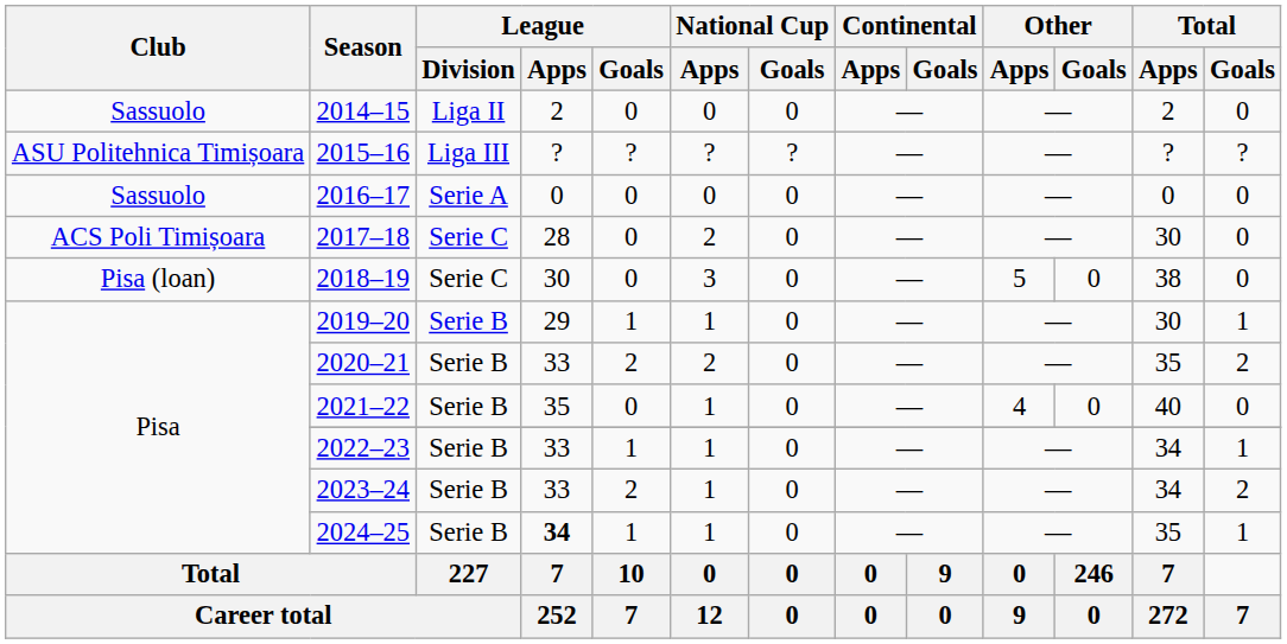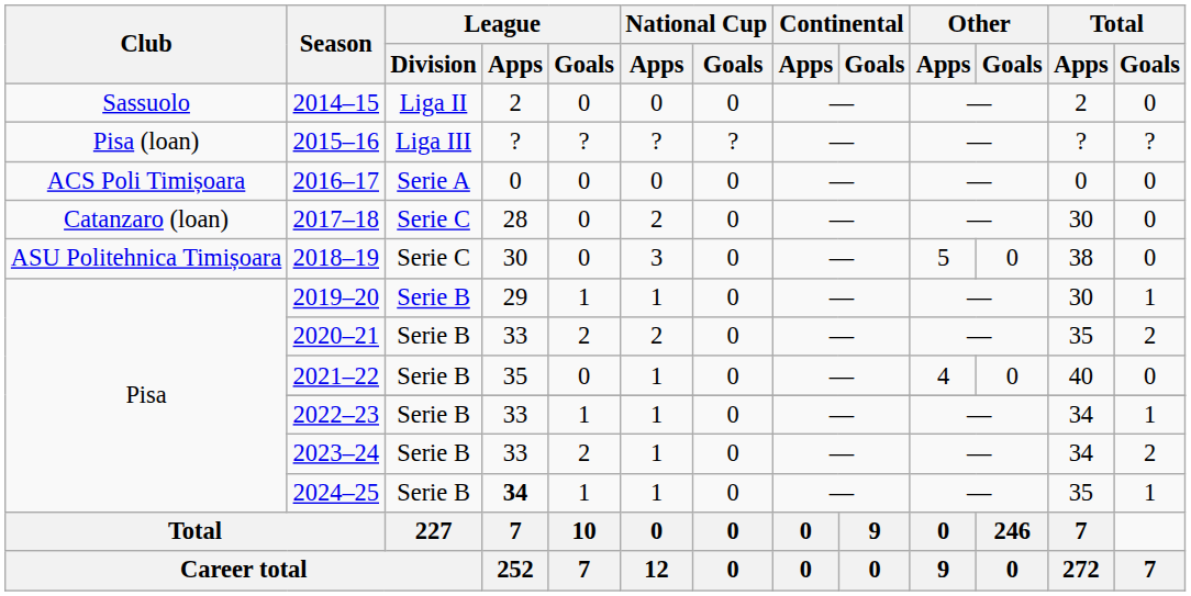 <table class="wikitable" style="text-align:center">
 <tr>
 <th rowspan="2">Club</th>
 <th rowspan="2">Season</th>
 <th colspan="3">League</th>
 <th colspan="2">National Cup</th>
 <th colspan="2">Continental</th>
 <th colspan="2">Other</th>
 <th colspan="2">Total</th>
 </tr>
 <tr>
 <th>Division</th>
 <th>Apps</th>
 <th>Goals</th>
 <th>Apps</th>
 <th>Goals</th>
 <th>Apps</th>
 <th>Goals</th>
 <th>Apps</th>
 <th>Goals</th>
 <th>Apps</th>
 <th>Goals</th>
 </tr>
 <tr>
 <td><a href='#'>Sassuolo</a></td>
 <td><a href='#'>2014–15</a></td>
 <td><a href='#'>Liga II</a></td>
 <td>2</td>
 <td>0</td>
 <td>0</td>
 <td>0</td>
 <td colspan="2">—</td>
 <td colspan="2">—</td>
 <td>2</td>
 <td>0</td>
 </tr>
 <tr>
-<td><a href='#'>ASU Politehnica Timișoara</a></td>
+<td><a href='#'>Pisa</a> (loan)</td>
 <td><a href='#'>2015–16</a></td>
 <td><a href='#'>Liga III</a></td>
 <td>?</td>
 <td>?</td>
 <td>?</td>
 <td>?</td>
 <td colspan="2">—</td>
 <td colspan="2">—</td>
 <td>?</td>
 <td>?</td>
 </tr>
 <tr>
-<td><a href='#'>Sassuolo</a></td>
+<td><a href='#'>ACS Poli Timișoara</a></td>
 <td><a href='#'>2016–17</a></td>
 <td><a href='#'>Serie A</a></td>
 <td>0</td>
 <td>0</td>
 <td>0</td>
 <td>0</td>
 <td colspan="2">—</td>
 <td colspan="2">—</td>
 <td>0</td>
 <td>0</td>
 </tr>
 <tr>
-<td><a href='#'>ACS Poli Timișoara</a></td>
+<td><a href='#'>Catanzaro</a> (loan)</td>
 <td><a href='#'>2017–18</a></td>
 <td><a href='#'>Serie C</a></td>
 <td>28</td>
 <td>0</td>
 <td>2</td>
 <td>0</td>
 <td colspan="2">—</td>
 <td colspan="2">—</td>
 <td>30</td>
 <td>0</td>
 </tr>
 <tr>
-<td><a href='#'>Pisa</a> (loan)</td>
+<td><a href='#'>ASU Politehnica Timișoara</a></td>
 <td><a href='#'>2018–19</a></td>
 <td>Serie C</td>
 <td>30</td>
 <td>0</td>
 <td>3</td>
 <td>0</td>
 <td colspan="2">—</td>
 <td>5</td>
 <td>0</td>
 <td>38</td>
 <td>0</td>
 </tr>
 <tr>
 <td rowspan="7">Pisa</td>
 <td><a href='#'>2019–20</a></td>
 <td><a href='#'>Serie B</a></td>
 <td>29</td>
 <td>1</td>
 <td>1</td>
 <td>0</td>
 <td colspan="2">—</td>
 <td colspan="2">—</td>
 <td>30</td>
 <td>1</td>
 </tr>
 <tr>
 <td><a href='#'>2020–21</a></td>
 <td>Serie B</td>
 <td>33</td>
 <td>2</td>
 <td>2</td>
 <td>0</td>
 <td colspan="2">—</td>
 <td colspan="2">—</td>
 <td>35</td>
 <td>2</td>
 </tr>
 <tr>
 <td><a href='#'>2021–22</a></td>
 <td>Serie B</td>
 <td>35</td>
 <td>0</td>
 <td>1</td>
 <td>0</td>
 <td colspan="2">—</td>
 <td>4</td>
 <td>0</td>
 <td>40</td>
 <td>0</td>
 </tr>
 <tr>
 </tr>
 <tr>
 <td><a href='#'>2022–23</a></td>
 <td>Serie B</td>
 <td>33</td>
 <td>1</td>
 <td>1</td>
 <td>0</td>
 <td colspan="2">—</td>
 <td colspan="2">—</td>
 <td>34</td>
 <td>1</td>
 </tr>
 <tr>
 <td><a href='#'>2023–24</a></td>
 <td>Serie B</td>
 <td>33</td>
 <td>2</td>
 <td>1</td>
 <td>0</td>
 <td colspan="2">—</td>
 <td colspan="2">—</td>
 <td>34</td>
 <td>2</td>
 </tr>
 <tr>
 <td><a href='#'>2024–25</a></td>
 <td>Serie B</td>
 <td><strong>34</strong></td>
 <td>1</td>
 <td>1</td>
 <td>0</td>
 <td colspan="2">—</td>
 <td colspan="2">—</td>
 <td>35</td>
 <td>1</td>
 </tr>
 <tr>
 <th colspan="2">Total</th>
 <th>227</th>
 <th>7</th>
 <th>10</th>
 <th>0</th>
 <th>0</th>
 <th>0</th>
 <th>9</th>
 <th>0</th>
 <th>246</th>
 <th>7</th>
 </tr>
 <tr>
 <th colspan="3">Career total</th>
 <th>252</th>
 <th>7</th>
 <th>12</th>
 <th>0</th>
 <th>0</th>
 <th>0</th>
 <th>9</th>
 <th>0</th>
 <th>272</th>
 <th>7</th>
 </tr>
 </table>
